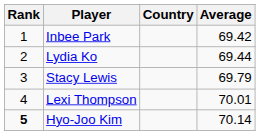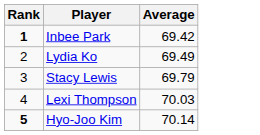 <table class=wikitable>
 <tr>
 <th>Rank</th>
 <th>Player</th>
-<th>Country</th>
 <th>Average</th>
 </tr>
 <tr>
-<td align=center>1</td>
+<td align=center><strong>1</strong></td>
 <td><a href='#'>Inbee Park</a></td>
-<td></td>
 <td align=right>69.42</td>
 </tr>
 <tr>
 <td align=center>2</td>
 <td><a href='#'>Lydia Ko</a></td>
-<td></td>
-<td align=right>69.44</td>
+<td align=right>69.49</td>
 </tr>
 <tr>
 <td align=center>3</td>
 <td><a href='#'>Stacy Lewis</a></td>
-<td></td>
 <td align=right>69.79</td>
 </tr>
 <tr>
 <td align=center>4</td>
 <td><a href='#'>Lexi Thompson</a></td>
-<td></td>
-<td align=right>70.01</td>
+<td align=right>70.03</td>
 </tr>
 <tr>
 <td align=center><strong>5</strong></td>
 <td><a href='#'>Hyo-Joo Kim</a></td>
-<td></td>
 <td align=right>70.14</td>
 </tr>
 </table>
